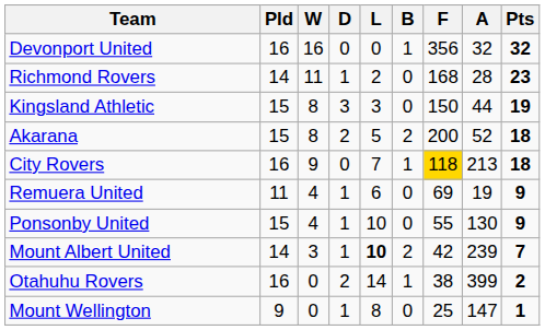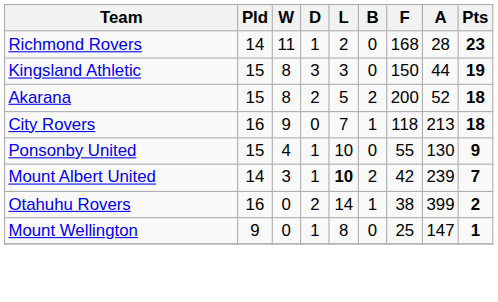 <table class="wikitable" style="text-align:center;">
 <tr>
 <th width=215>Team</th>
 <th width=20 abbr="Played">Pld</th>
 <th width=20 abbr="Won">W</th>
 <th width=20 abbr="Drawn">D</th>
 <th width=20 abbr="Lost">L</th>
 <th width=20 abbr="Bye">B</th>
 <th width=20 abbr="For">F</th>
 <th width=20 abbr="Against">A</th>
 <th width=20 abbr="Points">Pts</th>
-</tr>
-<tr>
-<td style="text-align:left;"><a href='#'>Devonport United</a></td>
-<td>16</td>
-<td>16</td>
-<td>0</td>
-<td>0</td>
-<td>1</td>
-<td>356</td>
-<td>32</td>
-<td><strong>32</strong></td>
 </tr>
 <tr>
 <td style="text-align:left;"><a href='#'>Richmond Rovers</a></td>
 <td>14</td>
 <td>11</td>
 <td>1</td>
 <td>2</td>
 <td>0</td>
 <td>168</td>
 <td>28</td>
 <td><strong>23</strong></td>
 </tr>
 <tr>
 <td style="text-align:left;"><a href='#'>Kingsland Athletic</a></td>
 <td>15</td>
 <td>8</td>
 <td>3</td>
 <td>3</td>
 <td>0</td>
 <td>150</td>
 <td>44</td>
 <td><strong>19</strong></td>
 </tr>
 <tr>
 <td style="text-align:left;"><a href='#'>Akarana</a></td>
 <td>15</td>
 <td>8</td>
 <td>2</td>
 <td>5</td>
 <td>2</td>
 <td>200</td>
 <td>52</td>
 <td><strong>18</strong></td>
 </tr>
 <tr>
 <td style="text-align:left;"><a href='#'>City Rovers</a></td>
 <td>16</td>
 <td>9</td>
 <td>0</td>
 <td>7</td>
 <td>1</td>
-<td style="background: gold;">118</td>
+<td>118</td>
 <td>213</td>
 <td><strong>18</strong></td>
-</tr>
-<tr>
-<td style="text-align:left;"><a href='#'>Remuera United</a></td>
-<td>11</td>
-<td>4</td>
-<td>1</td>
-<td>6</td>
-<td>0</td>
-<td>69</td>
-<td>19</td>
-<td><strong>9</strong></td>
 </tr>
 <tr>
 <td style="text-align:left;"><a href='#'>Ponsonby United</a></td>
 <td>15</td>
 <td>4</td>
 <td>1</td>
 <td>10</td>
 <td>0</td>
 <td>55</td>
 <td>130</td>
 <td><strong>9</strong></td>
 </tr>
 <tr>
 <td style="text-align:left;"><a href='#'>Mount Albert United</a></td>
 <td>14</td>
 <td>3</td>
 <td>1</td>
 <td><strong>10</strong></td>
 <td>2</td>
 <td>42</td>
 <td>239</td>
 <td><strong>7</strong></td>
 </tr>
 <tr>
 <td style="text-align:left;"><a href='#'>Otahuhu Rovers</a></td>
 <td>16</td>
 <td>0</td>
 <td>2</td>
 <td>14</td>
 <td>1</td>
 <td>38</td>
 <td>399</td>
 <td><strong>2</strong></td>
 </tr>
 <tr>
 <td style="text-align:left;"><a href='#'>Mount Wellington</a></td>
 <td>9</td>
 <td>0</td>
 <td>1</td>
 <td>8</td>
 <td>0</td>
 <td>25</td>
 <td>147</td>
 <td><strong>1</strong></td>
 </tr>
 <tr>
 </tr>
 </table>
